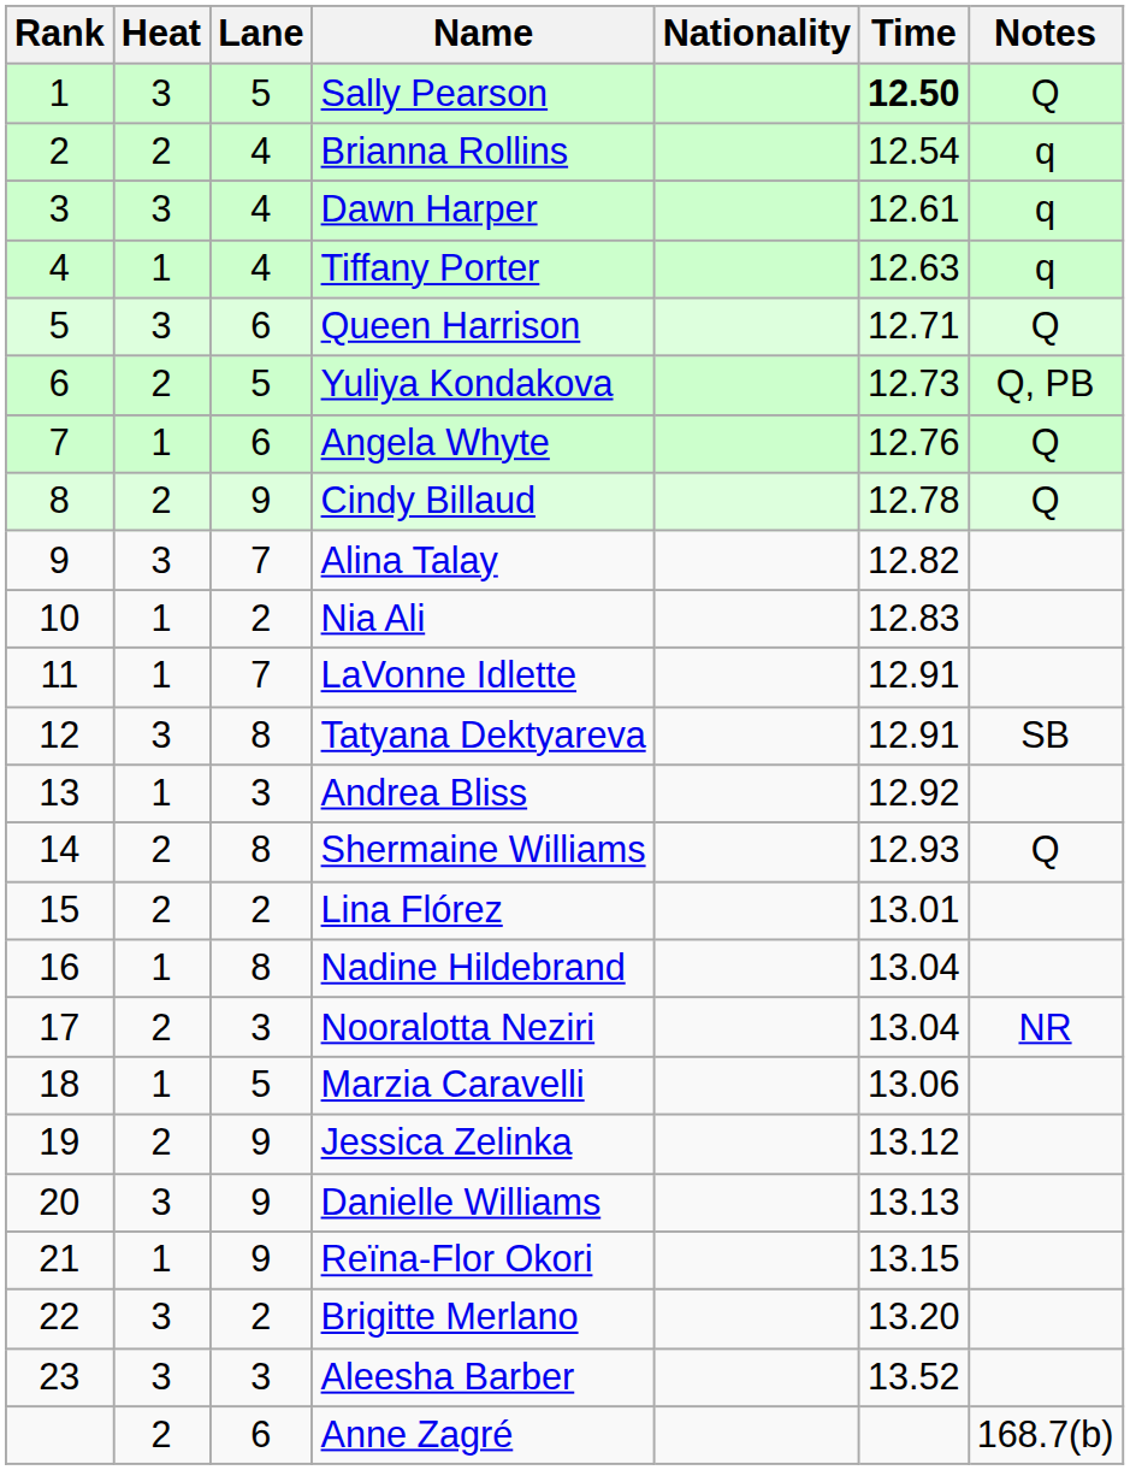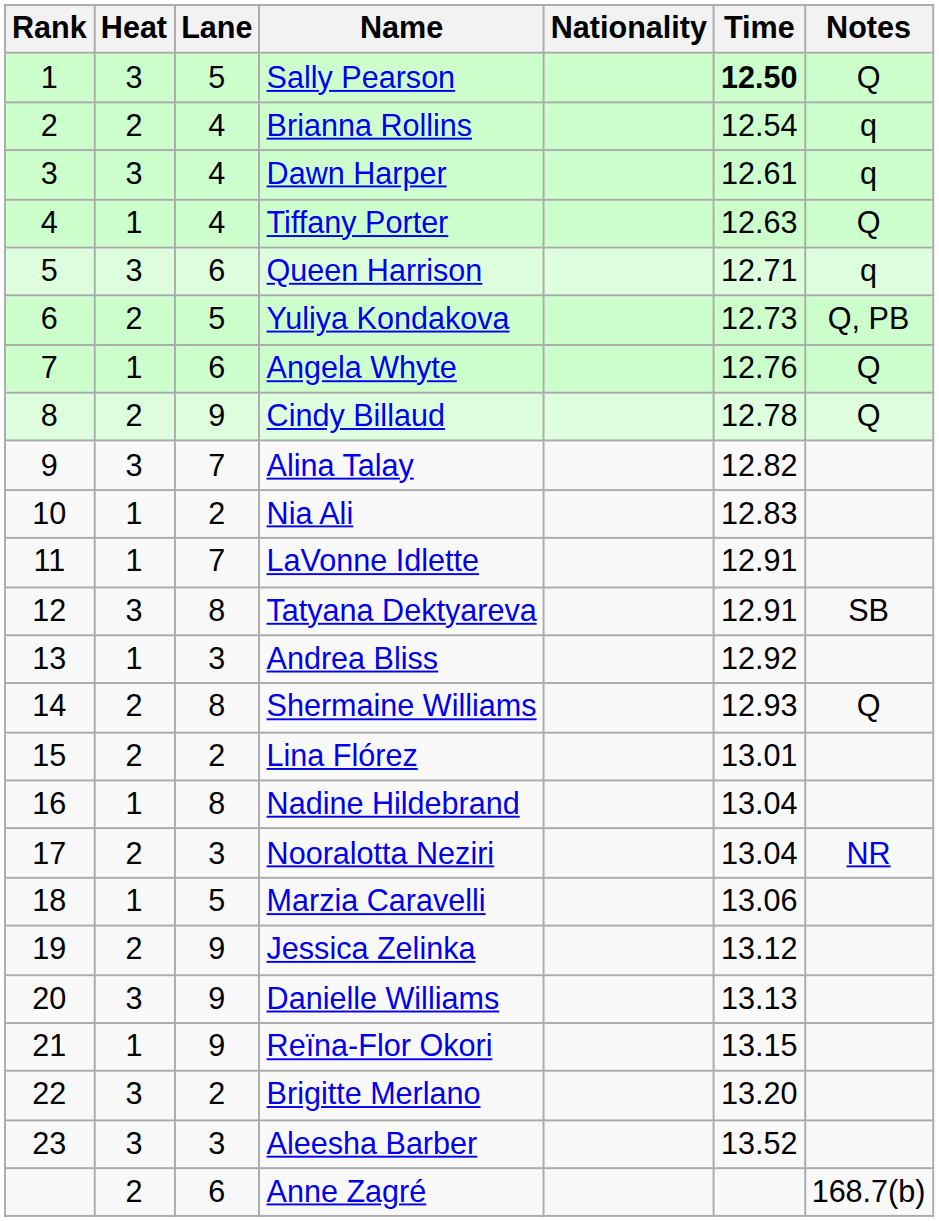 <table class="wikitable sortable" style="text-align:center">
 <tr>
 <th>Rank</th>
 <th>Heat</th>
 <th>Lane</th>
 <th>Name</th>
 <th>Nationality</th>
 <th>Time</th>
 <th>Notes</th>
 </tr>
 <tr bgcolor=ccffcc>
 <td>1</td>
 <td>3</td>
 <td>5</td>
 <td align=left><a href='#'>Sally Pearson</a></td>
 <td align=left></td>
 <td><strong>12.50</strong></td>
 <td>Q</td>
 </tr>
 <tr bgcolor=ccffcc>
 <td>2</td>
 <td>2</td>
 <td>4</td>
 <td align=left><a href='#'>Brianna Rollins</a></td>
 <td align=left></td>
 <td>12.54</td>
 <td>q</td>
 </tr>
 <tr bgcolor=ccffcc>
 <td>3</td>
 <td>3</td>
 <td>4</td>
 <td align=left><a href='#'>Dawn Harper</a></td>
 <td align=left></td>
 <td>12.61</td>
 <td>q</td>
 </tr>
 <tr bgcolor=ccffcc>
 <td>4</td>
 <td>1</td>
 <td>4</td>
 <td align=left><a href='#'>Tiffany Porter</a></td>
 <td align=left></td>
 <td>12.63</td>
-<td>q</td>
+<td>Q</td>
 </tr>
 <tr bgcolor=ddffdd>
 <td>5</td>
 <td>3</td>
 <td>6</td>
 <td align=left><a href='#'>Queen Harrison</a></td>
 <td align=left></td>
 <td>12.71</td>
-<td>Q</td>
+<td>q</td>
 </tr>
 <tr bgcolor=ccffcc>
 <td>6</td>
 <td>2</td>
 <td>5</td>
 <td align=left><a href='#'>Yuliya Kondakova</a></td>
 <td align=left></td>
 <td>12.73</td>
 <td>Q, PB</td>
 </tr>
 <tr bgcolor=ccffcc>
 <td>7</td>
 <td>1</td>
 <td>6</td>
 <td align=left><a href='#'>Angela Whyte</a></td>
 <td align=left></td>
 <td>12.76</td>
 <td>Q</td>
 </tr>
 <tr bgcolor=ddffdd>
 <td>8</td>
 <td>2</td>
 <td>9</td>
 <td align=left><a href='#'>Cindy Billaud</a></td>
 <td align=left></td>
 <td>12.78</td>
 <td>Q</td>
 </tr>
 <tr>
 <td>9</td>
 <td>3</td>
 <td>7</td>
 <td align=left><a href='#'>Alina Talay</a></td>
 <td align=left></td>
 <td>12.82</td>
 <td></td>
 </tr>
 <tr>
 <td>10</td>
 <td>1</td>
 <td>2</td>
 <td align=left><a href='#'>Nia Ali</a></td>
 <td align=left></td>
 <td>12.83</td>
 <td></td>
 </tr>
 <tr>
 <td>11</td>
 <td>1</td>
 <td>7</td>
 <td align=left><a href='#'>LaVonne Idlette</a></td>
 <td align=left></td>
 <td>12.91</td>
 <td></td>
 </tr>
 <tr>
 <td>12</td>
 <td>3</td>
 <td>8</td>
 <td align=left><a href='#'>Tatyana Dektyareva</a></td>
 <td align=left></td>
 <td>12.91</td>
 <td>SB</td>
 </tr>
 <tr>
 <td>13</td>
 <td>1</td>
 <td>3</td>
 <td align=left><a href='#'>Andrea Bliss</a></td>
 <td align=left></td>
 <td>12.92</td>
 <td></td>
 </tr>
 <tr>
 <td>14</td>
 <td>2</td>
 <td>8</td>
 <td align=left><a href='#'>Shermaine Williams</a></td>
 <td align=left></td>
 <td>12.93</td>
 <td>Q</td>
 </tr>
 <tr>
 <td>15</td>
 <td>2</td>
 <td>2</td>
 <td align=left><a href='#'>Lina Flórez</a></td>
 <td align=left></td>
 <td>13.01</td>
 <td></td>
 </tr>
 <tr>
 <td>16</td>
 <td>1</td>
 <td>8</td>
 <td align=left><a href='#'>Nadine Hildebrand</a></td>
 <td align=left></td>
 <td>13.04</td>
 <td></td>
 </tr>
 <tr>
 <td>17</td>
 <td>2</td>
 <td>3</td>
 <td align=left><a href='#'>Nooralotta Neziri</a></td>
 <td align=left></td>
 <td>13.04</td>
 <td><a href='#'>NR</a></td>
 </tr>
 <tr>
 <td>18</td>
 <td>1</td>
 <td>5</td>
 <td align=left><a href='#'>Marzia Caravelli</a></td>
 <td align=left></td>
 <td>13.06</td>
 <td></td>
 </tr>
 <tr>
 <td>19</td>
 <td>2</td>
 <td>9</td>
 <td align=left><a href='#'>Jessica Zelinka</a></td>
 <td align=left></td>
 <td>13.12</td>
 <td></td>
 </tr>
 <tr>
 <td>20</td>
 <td>3</td>
 <td>9</td>
 <td align=left><a href='#'>Danielle Williams</a></td>
 <td align=left></td>
 <td>13.13</td>
 <td></td>
 </tr>
 <tr>
 <td>21</td>
 <td>1</td>
 <td>9</td>
 <td align=left><a href='#'>Reïna-Flor Okori</a></td>
 <td align=left></td>
 <td>13.15</td>
 <td></td>
 </tr>
 <tr>
 <td>22</td>
 <td>3</td>
 <td>2</td>
 <td align=left><a href='#'>Brigitte Merlano</a></td>
 <td align=left></td>
 <td>13.20</td>
 <td></td>
 </tr>
 <tr>
 <td>23</td>
 <td>3</td>
 <td>3</td>
 <td align=left><a href='#'>Aleesha Barber</a></td>
 <td align=left></td>
 <td>13.52</td>
 <td></td>
 </tr>
 <tr>
 <td></td>
 <td>2</td>
 <td>6</td>
 <td align=left><a href='#'>Anne Zagré</a></td>
 <td align=left></td>
 <td></td>
 <td>168.7(b)</td>
 </tr>
 </table>
